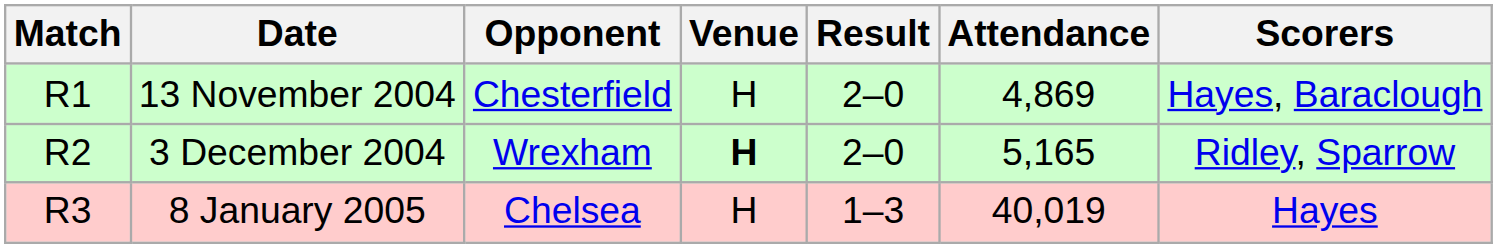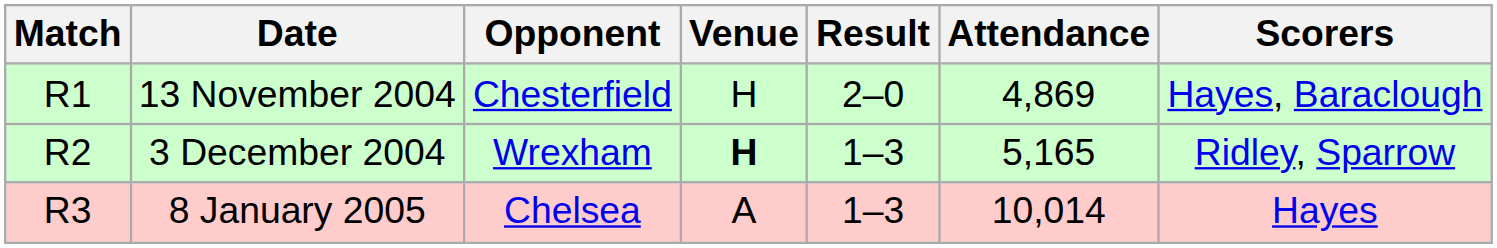 <table class="wikitable" style="font-size:100%; text-align:center">
 <tr>
 <th>Match</th>
 <th>Date</th>
 <th>Opponent</th>
 <th>Venue</th>
 <th>Result</th>
 <th>Attendance</th>
 <th>Scorers</th>
 </tr>
 <tr style="background: #CCFFCC;">
 <td>R1</td>
 <td>13 November 2004</td>
 <td><a href='#'>Chesterfield</a></td>
 <td>H</td>
 <td>2–0</td>
 <td>4,869</td>
 <td><a href='#'>Hayes</a>, <a href='#'>Baraclough</a></td>
 </tr>
 <tr style="background: #CCFFCC;">
 <td>R2</td>
 <td>3 December 2004</td>
 <td><a href='#'>Wrexham</a></td>
 <td><strong>H</strong></td>
-<td>2–0</td>
+<td>1–3</td>
 <td>5,165</td>
 <td><a href='#'>Ridley</a>, <a href='#'>Sparrow</a></td>
 </tr>
 <tr style="background: #FFCCCC;">
 <td>R3</td>
 <td>8 January 2005</td>
 <td><a href='#'>Chelsea</a></td>
-<td>H</td>
+<td>A</td>
 <td>1–3</td>
-<td>40,019</td>
+<td>10,014</td>
 <td><a href='#'>Hayes</a></td>
 </tr>
 </table>
